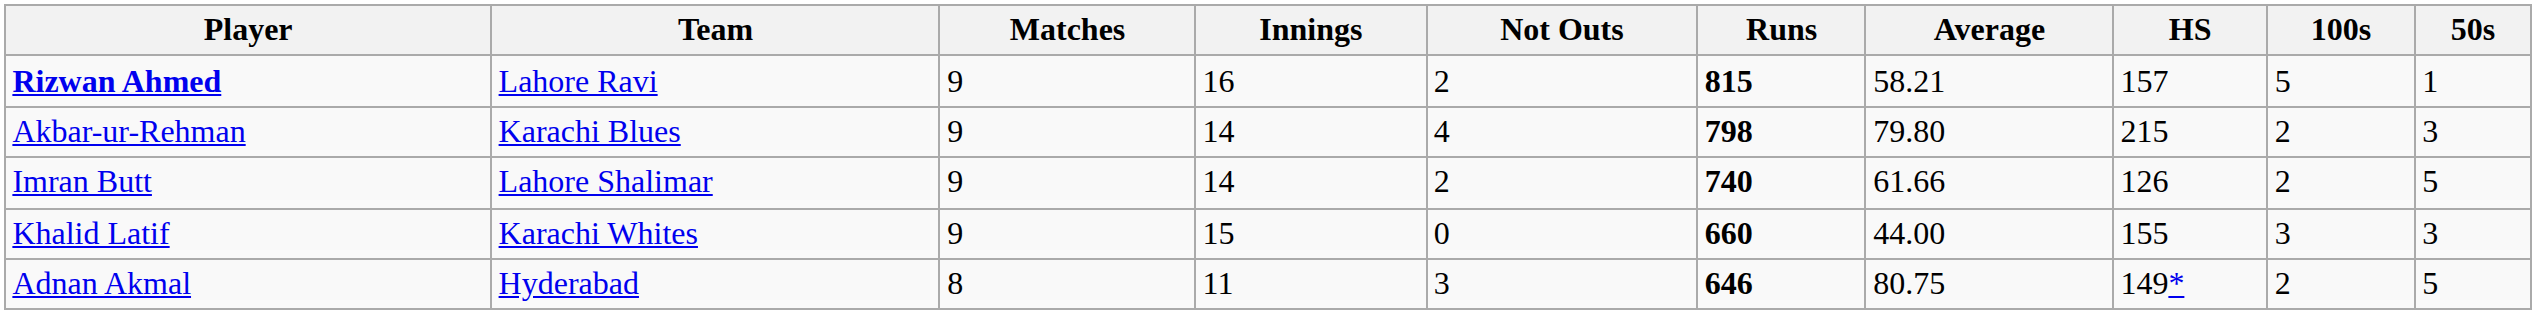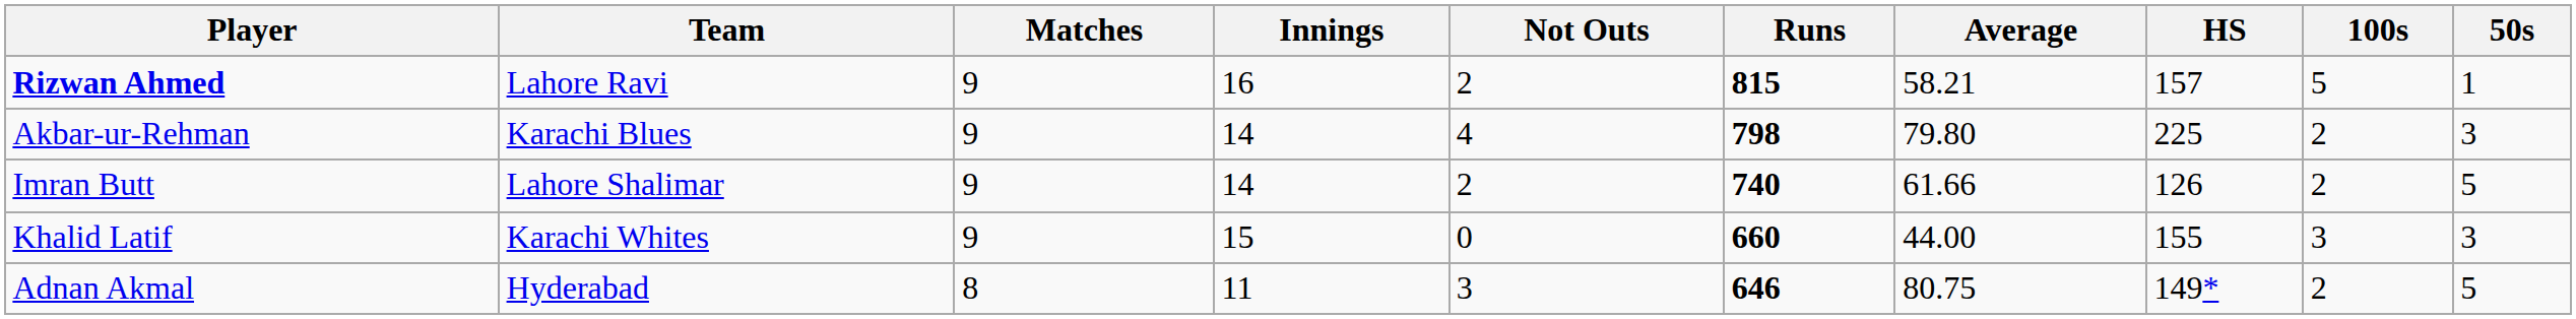 <table class="wikitable" style="width:100%;" style="text-align: center">
 <tr>
 <th>Player</th>
 <th>Team</th>
 <th>Matches</th>
 <th>Innings</th>
 <th>Not Outs</th>
 <th>Runs</th>
 <th>Average</th>
 <th>HS</th>
 <th>100s</th>
 <th>50s</th>
 </tr>
 <tr>
 <td style="text-align:left"><strong><a href='#'>Rizwan Ahmed</a></strong></td>
 <td style="text-align:left"><a href='#'>Lahore Ravi</a></td>
 <td>9</td>
 <td>16</td>
 <td>2</td>
 <td><strong>815</strong></td>
 <td>58.21</td>
 <td>157</td>
 <td>5</td>
 <td>1</td>
 </tr>
 <tr>
 <td style="text-align:left"><a href='#'>Akbar-ur-Rehman</a></td>
 <td style="text-align:left"><a href='#'>Karachi Blues</a></td>
 <td>9</td>
 <td>14</td>
 <td>4</td>
 <td><strong>798</strong></td>
 <td>79.80</td>
-<td>215</td>
+<td>225</td>
 <td>2</td>
 <td>3</td>
 </tr>
 <tr>
 <td style="text-align:left"><a href='#'>Imran Butt</a></td>
 <td style="text-align:left"><a href='#'>Lahore Shalimar</a></td>
 <td>9</td>
 <td>14</td>
 <td>2</td>
 <td><strong>740</strong></td>
 <td>61.66</td>
 <td>126</td>
 <td>2</td>
 <td>5</td>
 </tr>
 <tr>
 <td style="text-align:left"><a href='#'>Khalid Latif</a></td>
 <td style="text-align:left"><a href='#'>Karachi Whites</a></td>
 <td>9</td>
 <td>15</td>
 <td>0</td>
 <td><strong>660</strong></td>
 <td>44.00</td>
 <td>155</td>
 <td>3</td>
 <td>3</td>
 </tr>
 <tr>
 <td style="text-align:left"><a href='#'>Adnan Akmal</a></td>
 <td style="text-align:left"><a href='#'>Hyderabad</a></td>
 <td>8</td>
 <td>11</td>
 <td>3</td>
 <td><strong>646</strong></td>
 <td>80.75</td>
 <td>149<a href='#'>*</a></td>
 <td>2</td>
 <td>5</td>
 </tr>
 </table>
